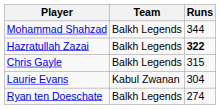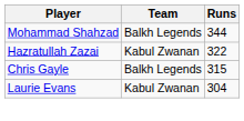 <table class="wikitable">
 <tr>
 <th>Player</th>
 <th>Team</th>
 <th>Runs</th>
 </tr>
 <tr>
 <td><a href='#'>Mohammad Shahzad</a></td>
 <td>Balkh Legends</td>
 <td>344</td>
 </tr>
 <tr>
 <td><a href='#'>Hazratullah Zazai</a></td>
-<td>Balkh Legends</td>
-<td><strong>322</strong></td>
+<td>Kabul Zwanan</td>
+<td>322</td>
 </tr>
 <tr>
 <td><a href='#'>Chris Gayle</a></td>
 <td>Balkh Legends</td>
 <td>315</td>
 </tr>
 <tr>
 <td><a href='#'>Laurie Evans</a></td>
 <td>Kabul Zwanan</td>
 <td>304</td>
 </tr>
-<tr>
-<td><a href='#'>Ryan ten Doeschate</a></td>
-<td>Balkh Legends</td>
-<td>274</td>
-</tr>
 </table>
